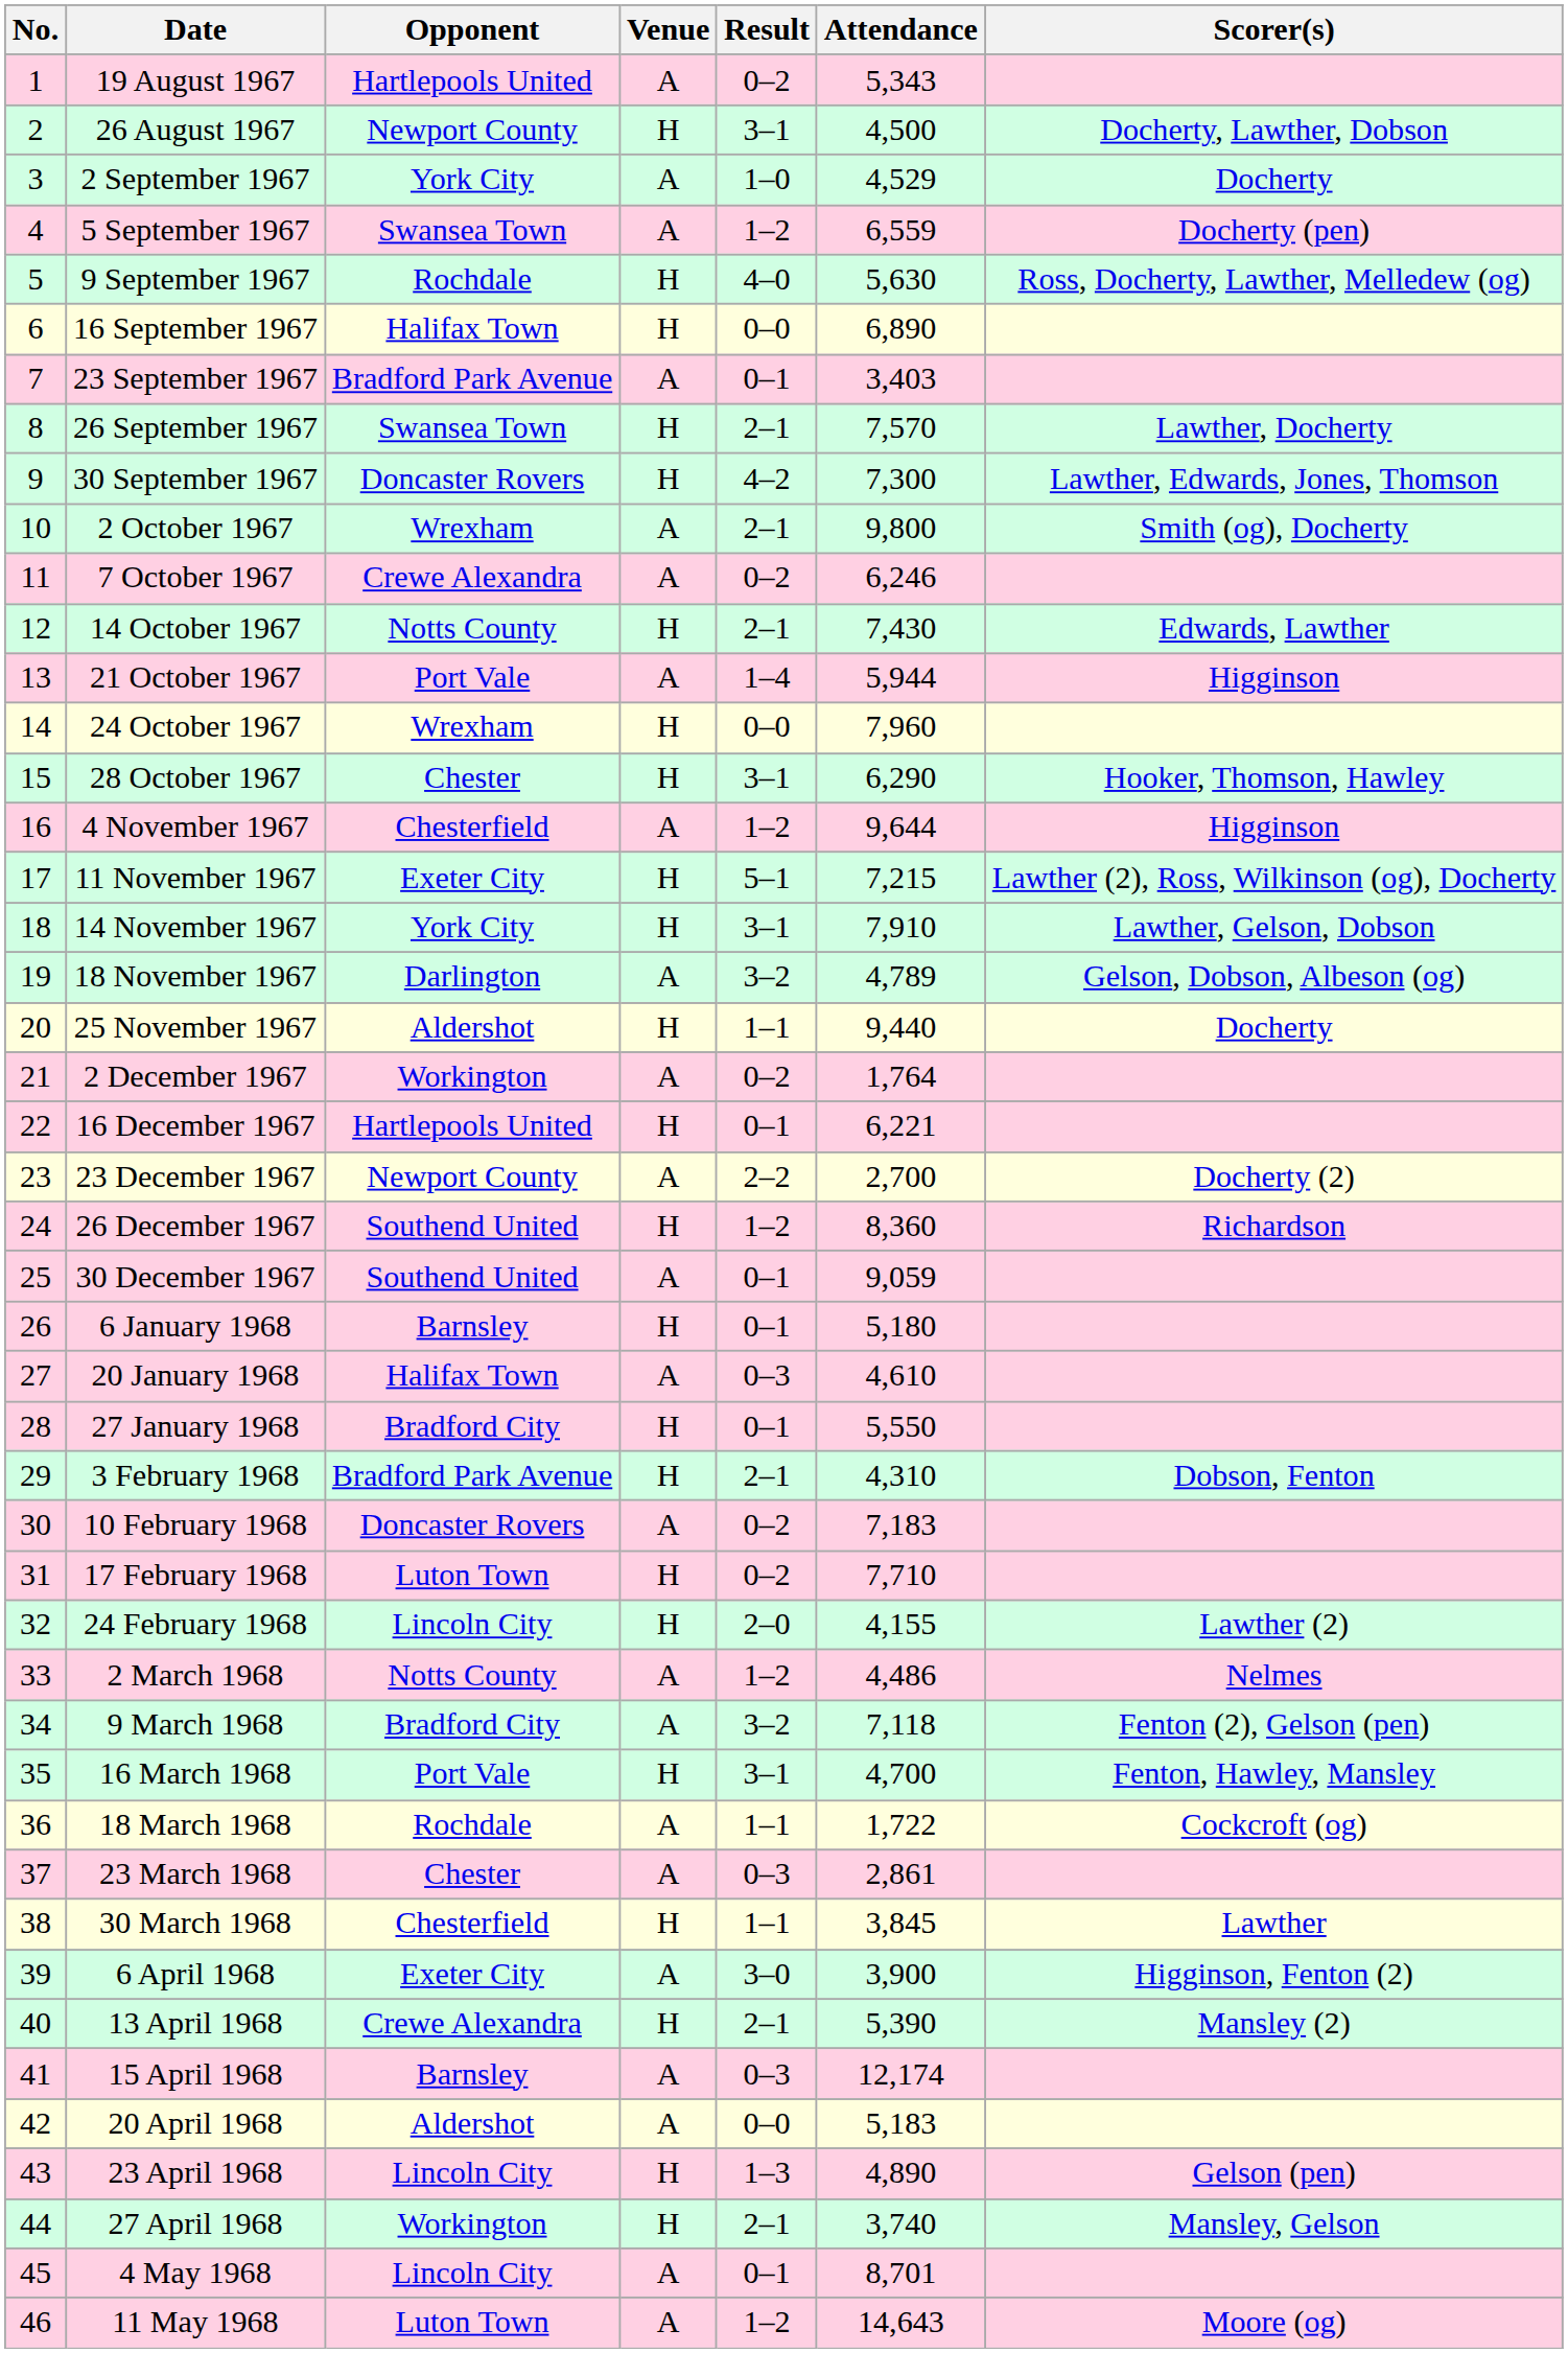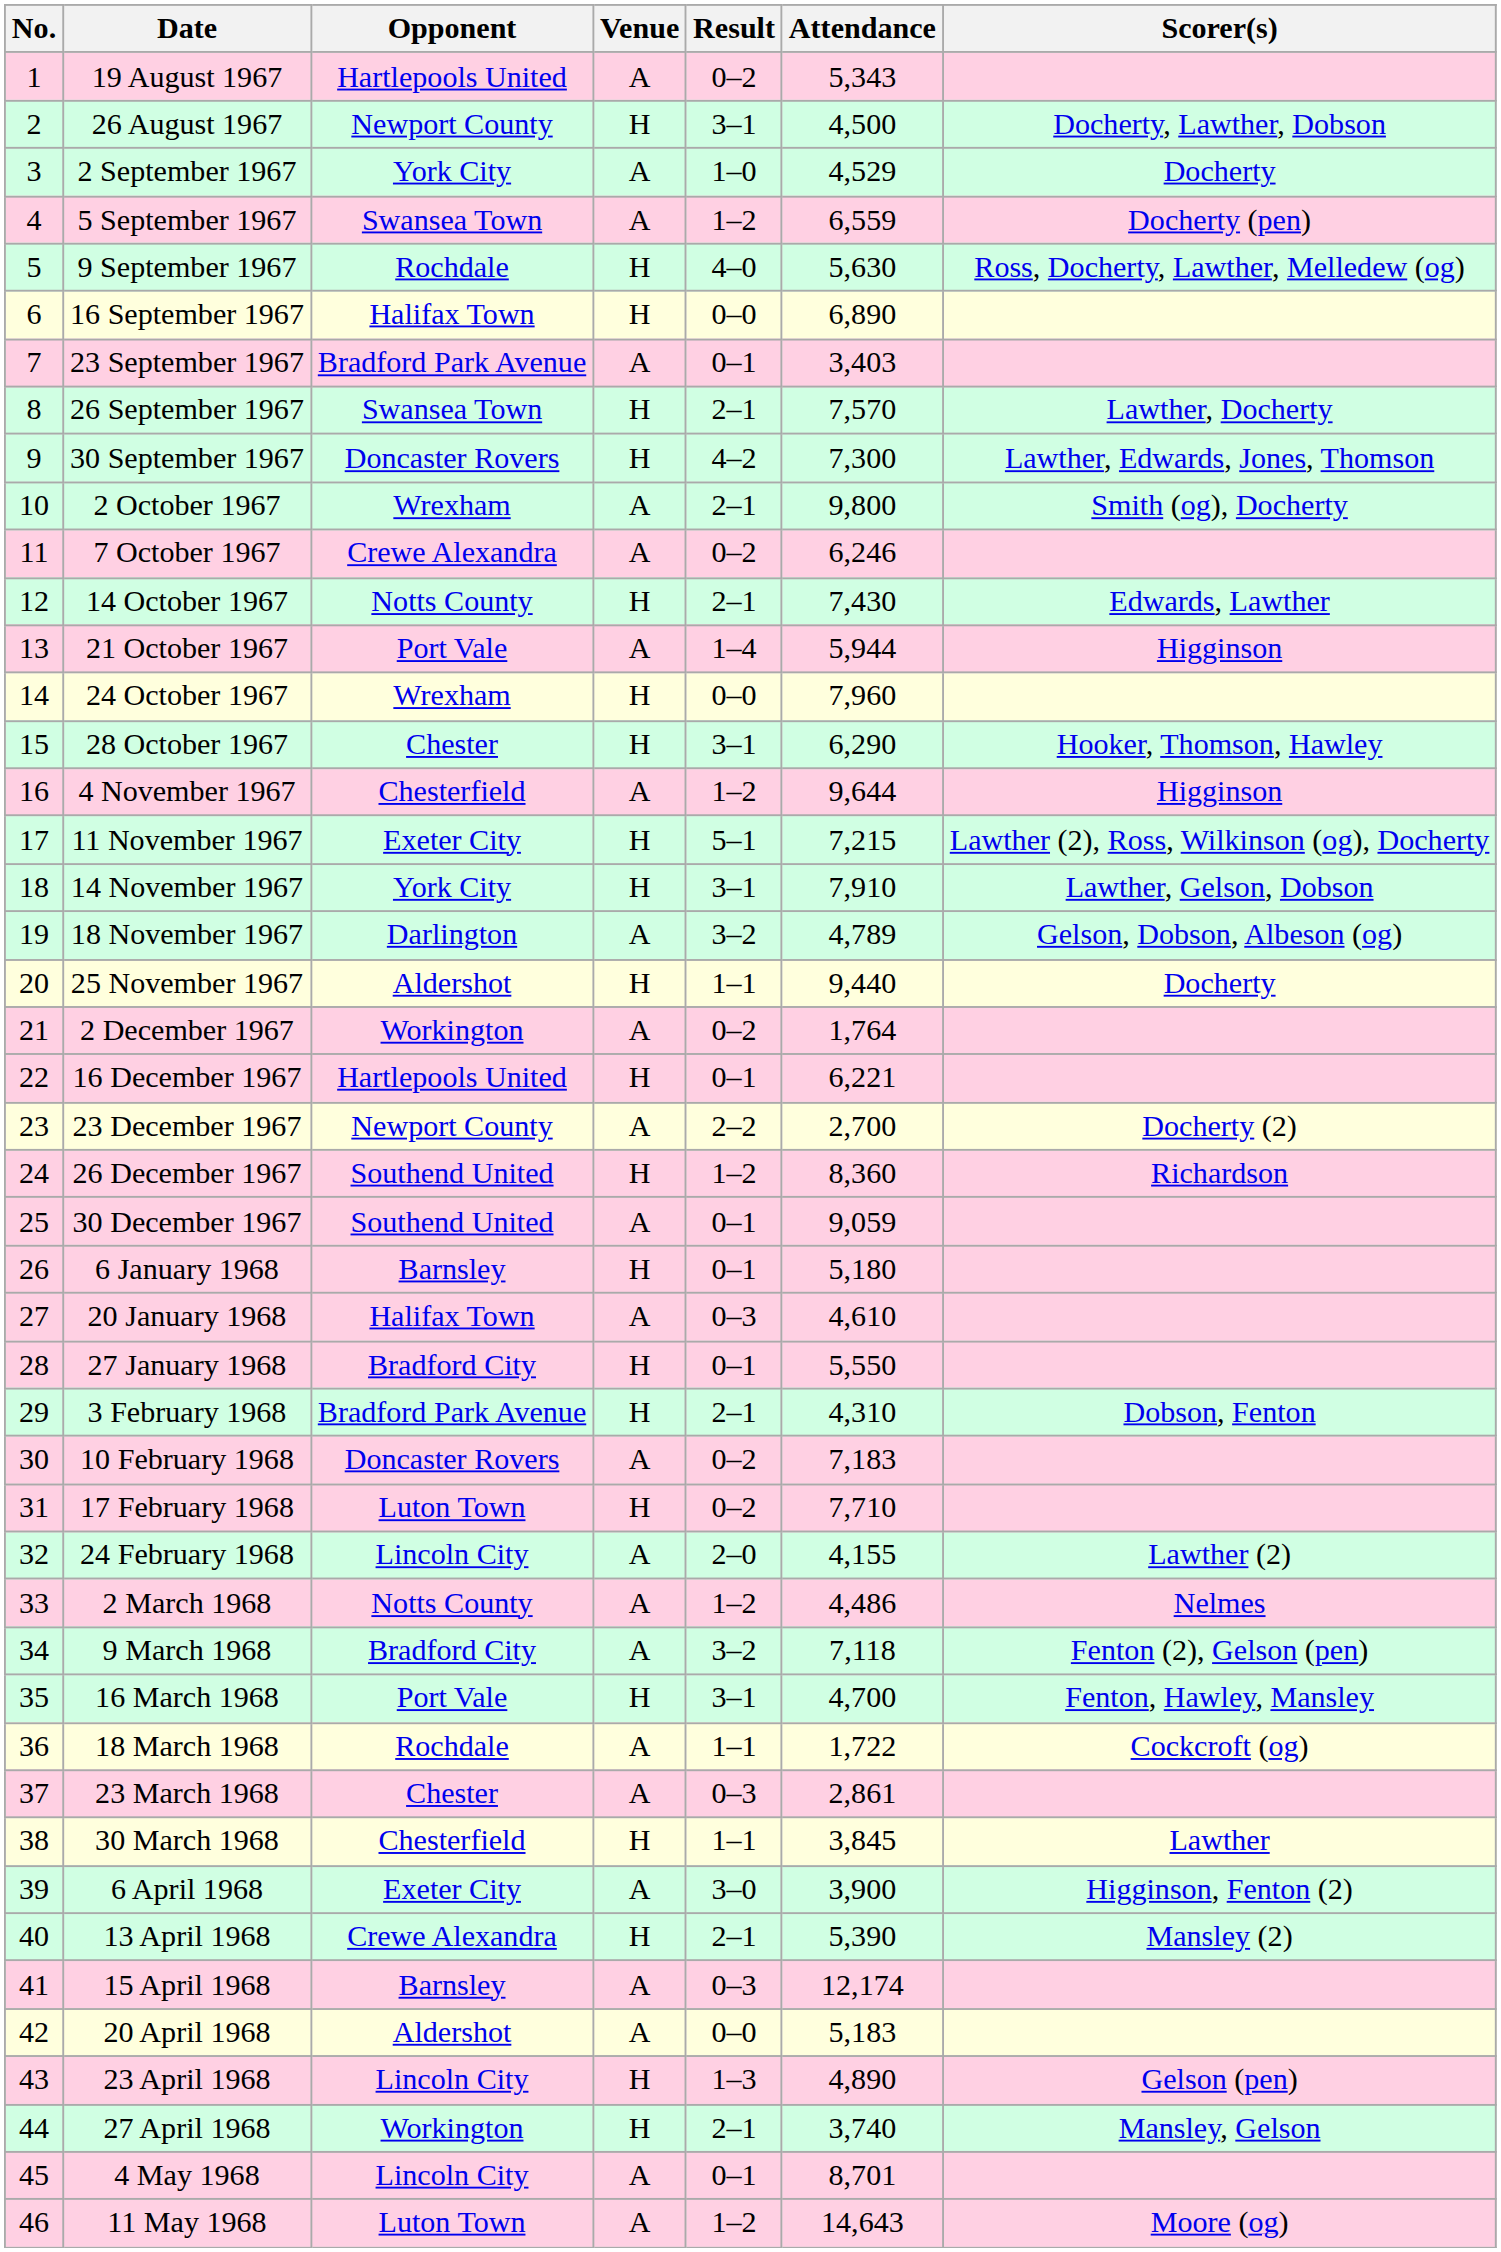 <table class="wikitable sortable" style="text-align:center;">
 <tr>
 <th>No.</th>
 <th>Date</th>
 <th>Opponent</th>
 <th>Venue</th>
 <th>Result</th>
 <th>Attendance</th>
 <th>Scorer(s)</th>
 </tr>
 <tr style="background:#ffd0e3;">
 <td>1</td>
 <td>19 August 1967</td>
 <td><a href='#'>Hartlepools United</a></td>
 <td>A</td>
 <td>0–2</td>
 <td>5,343</td>
 <td></td>
 </tr>
 <tr style="background:#d0ffe3;">
 <td>2</td>
 <td>26 August 1967</td>
 <td><a href='#'>Newport County</a></td>
 <td>H</td>
 <td>3–1</td>
 <td>4,500</td>
 <td><a href='#'>Docherty</a>, <a href='#'>Lawther</a>, <a href='#'>Dobson</a></td>
 </tr>
 <tr style="background:#d0ffe3;">
 <td>3</td>
 <td>2 September 1967</td>
 <td><a href='#'>York City</a></td>
 <td>A</td>
 <td>1–0</td>
 <td>4,529</td>
 <td><a href='#'>Docherty</a></td>
 </tr>
 <tr style="background:#ffd0e3;">
 <td>4</td>
 <td>5 September 1967</td>
 <td><a href='#'>Swansea Town</a></td>
 <td>A</td>
 <td>1–2</td>
 <td>6,559</td>
 <td><a href='#'>Docherty</a> (<a href='#'>pen</a>)</td>
 </tr>
 <tr style="background:#d0ffe3;">
 <td>5</td>
 <td>9 September 1967</td>
 <td><a href='#'>Rochdale</a></td>
 <td>H</td>
 <td>4–0</td>
 <td>5,630</td>
 <td><a href='#'>Ross</a>, <a href='#'>Docherty</a>, <a href='#'>Lawther</a>, <a href='#'>Melledew</a> (<a href='#'>og</a>)</td>
 </tr>
 <tr style="background:#ffd;">
 <td>6</td>
 <td>16 September 1967</td>
 <td><a href='#'>Halifax Town</a></td>
 <td>H</td>
 <td>0–0</td>
 <td>6,890</td>
 <td></td>
 </tr>
 <tr style="background:#ffd0e3;">
 <td>7</td>
 <td>23 September 1967</td>
 <td><a href='#'>Bradford Park Avenue</a></td>
 <td>A</td>
 <td>0–1</td>
 <td>3,403</td>
 <td></td>
 </tr>
 <tr style="background:#d0ffe3;">
 <td>8</td>
 <td>26 September 1967</td>
 <td><a href='#'>Swansea Town</a></td>
 <td>H</td>
 <td>2–1</td>
 <td>7,570</td>
 <td><a href='#'>Lawther</a>, <a href='#'>Docherty</a></td>
 </tr>
 <tr style="background:#d0ffe3;">
 <td>9</td>
 <td>30 September 1967</td>
 <td><a href='#'>Doncaster Rovers</a></td>
 <td>H</td>
 <td>4–2</td>
 <td>7,300</td>
 <td><a href='#'>Lawther</a>, <a href='#'>Edwards</a>, <a href='#'>Jones</a>, <a href='#'>Thomson</a></td>
 </tr>
 <tr style="background:#d0ffe3;">
 <td>10</td>
 <td>2 October 1967</td>
 <td><a href='#'>Wrexham</a></td>
 <td>A</td>
 <td>2–1</td>
 <td>9,800</td>
 <td><a href='#'>Smith</a> (<a href='#'>og</a>), <a href='#'>Docherty</a></td>
 </tr>
 <tr style="background:#ffd0e3;">
 <td>11</td>
 <td>7 October 1967</td>
 <td><a href='#'>Crewe Alexandra</a></td>
 <td>A</td>
 <td>0–2</td>
 <td>6,246</td>
 <td></td>
 </tr>
 <tr style="background:#d0ffe3;">
 <td>12</td>
 <td>14 October 1967</td>
 <td><a href='#'>Notts County</a></td>
 <td>H</td>
 <td>2–1</td>
 <td>7,430</td>
 <td><a href='#'>Edwards</a>, <a href='#'>Lawther</a></td>
 </tr>
 <tr style="background:#ffd0e3;">
 <td>13</td>
 <td>21 October 1967</td>
 <td><a href='#'>Port Vale</a></td>
 <td>A</td>
 <td>1–4</td>
 <td>5,944</td>
 <td><a href='#'>Higginson</a></td>
 </tr>
 <tr style="background:#ffd;">
 <td>14</td>
 <td>24 October 1967</td>
 <td><a href='#'>Wrexham</a></td>
 <td>H</td>
 <td>0–0</td>
 <td>7,960</td>
 <td></td>
 </tr>
 <tr style="background:#d0ffe3;">
 <td>15</td>
 <td>28 October 1967</td>
 <td><a href='#'>Chester</a></td>
 <td>H</td>
 <td>3–1</td>
 <td>6,290</td>
 <td><a href='#'>Hooker</a>, <a href='#'>Thomson</a>, <a href='#'>Hawley</a></td>
 </tr>
 <tr style="background:#ffd0e3;">
 <td>16</td>
 <td>4 November 1967</td>
 <td><a href='#'>Chesterfield</a></td>
 <td>A</td>
 <td>1–2</td>
 <td>9,644</td>
 <td><a href='#'>Higginson</a></td>
 </tr>
 <tr style="background:#d0ffe3;">
 <td>17</td>
 <td>11 November 1967</td>
 <td><a href='#'>Exeter City</a></td>
 <td>H</td>
 <td>5–1</td>
 <td>7,215</td>
 <td><a href='#'>Lawther</a> (2), <a href='#'>Ross</a>, <a href='#'>Wilkinson</a> (<a href='#'>og</a>), <a href='#'>Docherty</a></td>
 </tr>
 <tr style="background:#d0ffe3;">
 <td>18</td>
 <td>14 November 1967</td>
 <td><a href='#'>York City</a></td>
 <td>H</td>
 <td>3–1</td>
 <td>7,910</td>
 <td><a href='#'>Lawther</a>, <a href='#'>Gelson</a>, <a href='#'>Dobson</a></td>
 </tr>
 <tr style="background:#d0ffe3;">
 <td>19</td>
 <td>18 November 1967</td>
 <td><a href='#'>Darlington</a></td>
 <td>A</td>
 <td>3–2</td>
 <td>4,789</td>
 <td><a href='#'>Gelson</a>, <a href='#'>Dobson</a>, <a href='#'>Albeson</a> (<a href='#'>og</a>)</td>
 </tr>
 <tr style="background:#ffd;">
 <td>20</td>
 <td>25 November 1967</td>
 <td><a href='#'>Aldershot</a></td>
 <td>H</td>
 <td>1–1</td>
 <td>9,440</td>
 <td><a href='#'>Docherty</a></td>
 </tr>
 <tr style="background:#ffd0e3;">
 <td>21</td>
 <td>2 December 1967</td>
 <td><a href='#'>Workington</a></td>
 <td>A</td>
 <td>0–2</td>
 <td>1,764</td>
 <td></td>
 </tr>
 <tr style="background:#ffd0e3;">
 <td>22</td>
 <td>16 December 1967</td>
 <td><a href='#'>Hartlepools United</a></td>
 <td>H</td>
 <td>0–1</td>
 <td>6,221</td>
 <td></td>
 </tr>
 <tr style="background:#ffd;">
 <td>23</td>
 <td>23 December 1967</td>
 <td><a href='#'>Newport County</a></td>
 <td>A</td>
 <td>2–2</td>
 <td>2,700</td>
 <td><a href='#'>Docherty</a> (2)</td>
 </tr>
 <tr style="background:#ffd0e3;">
 <td>24</td>
 <td>26 December 1967</td>
 <td><a href='#'>Southend United</a></td>
 <td>H</td>
 <td>1–2</td>
 <td>8,360</td>
 <td><a href='#'>Richardson</a></td>
 </tr>
 <tr style="background:#ffd0e3;">
 <td>25</td>
 <td>30 December 1967</td>
 <td><a href='#'>Southend United</a></td>
 <td>A</td>
 <td>0–1</td>
 <td>9,059</td>
 <td></td>
 </tr>
 <tr style="background:#ffd0e3;">
 <td>26</td>
 <td>6 January 1968</td>
 <td><a href='#'>Barnsley</a></td>
 <td>H</td>
 <td>0–1</td>
 <td>5,180</td>
 <td></td>
 </tr>
 <tr style="background:#ffd0e3;">
 <td>27</td>
 <td>20 January 1968</td>
 <td><a href='#'>Halifax Town</a></td>
 <td>A</td>
 <td>0–3</td>
 <td>4,610</td>
 <td></td>
 </tr>
 <tr style="background:#ffd0e3;">
 <td>28</td>
 <td>27 January 1968</td>
 <td><a href='#'>Bradford City</a></td>
 <td>H</td>
 <td>0–1</td>
 <td>5,550</td>
 <td></td>
 </tr>
 <tr style="background:#d0ffe3;">
 <td>29</td>
 <td>3 February 1968</td>
 <td><a href='#'>Bradford Park Avenue</a></td>
 <td>H</td>
 <td>2–1</td>
 <td>4,310</td>
 <td><a href='#'>Dobson</a>, <a href='#'>Fenton</a></td>
 </tr>
 <tr style="background:#ffd0e3;">
 <td>30</td>
 <td>10 February 1968</td>
 <td><a href='#'>Doncaster Rovers</a></td>
 <td>A</td>
 <td>0–2</td>
 <td>7,183</td>
 <td></td>
 </tr>
 <tr style="background:#ffd0e3;">
 <td>31</td>
 <td>17 February 1968</td>
 <td><a href='#'>Luton Town</a></td>
 <td>H</td>
 <td>0–2</td>
 <td>7,710</td>
 <td></td>
 </tr>
 <tr style="background:#d0ffe3;">
 <td>32</td>
 <td>24 February 1968</td>
 <td><a href='#'>Lincoln City</a></td>
-<td>H</td>
+<td>A</td>
 <td>2–0</td>
 <td>4,155</td>
 <td><a href='#'>Lawther</a> (2)</td>
 </tr>
 <tr style="background:#ffd0e3;">
 <td>33</td>
 <td>2 March 1968</td>
 <td><a href='#'>Notts County</a></td>
 <td>A</td>
 <td>1–2</td>
 <td>4,486</td>
 <td><a href='#'>Nelmes</a></td>
 </tr>
 <tr style="background:#d0ffe3;">
 <td>34</td>
 <td>9 March 1968</td>
 <td><a href='#'>Bradford City</a></td>
 <td>A</td>
 <td>3–2</td>
 <td>7,118</td>
 <td><a href='#'>Fenton</a> (2), <a href='#'>Gelson</a> (<a href='#'>pen</a>)</td>
 </tr>
 <tr style="background:#d0ffe3;">
 <td>35</td>
 <td>16 March 1968</td>
 <td><a href='#'>Port Vale</a></td>
 <td>H</td>
 <td>3–1</td>
 <td>4,700</td>
 <td><a href='#'>Fenton</a>, <a href='#'>Hawley</a>, <a href='#'>Mansley</a></td>
 </tr>
 <tr style="background:#ffd;">
 <td>36</td>
 <td>18 March 1968</td>
 <td><a href='#'>Rochdale</a></td>
 <td>A</td>
 <td>1–1</td>
 <td>1,722</td>
 <td><a href='#'>Cockcroft</a> (<a href='#'>og</a>)</td>
 </tr>
 <tr style="background:#ffd0e3;">
 <td>37</td>
 <td>23 March 1968</td>
 <td><a href='#'>Chester</a></td>
 <td>A</td>
 <td>0–3</td>
 <td>2,861</td>
 <td></td>
 </tr>
 <tr style="background:#ffd;">
 <td>38</td>
 <td>30 March 1968</td>
 <td><a href='#'>Chesterfield</a></td>
 <td>H</td>
 <td>1–1</td>
 <td>3,845</td>
 <td><a href='#'>Lawther</a></td>
 </tr>
 <tr style="background:#d0ffe3;">
 <td>39</td>
 <td>6 April 1968</td>
 <td><a href='#'>Exeter City</a></td>
 <td>A</td>
 <td>3–0</td>
 <td>3,900</td>
 <td><a href='#'>Higginson</a>, <a href='#'>Fenton</a> (2)</td>
 </tr>
 <tr style="background:#d0ffe3;">
 <td>40</td>
 <td>13 April 1968</td>
 <td><a href='#'>Crewe Alexandra</a></td>
 <td>H</td>
 <td>2–1</td>
 <td>5,390</td>
 <td><a href='#'>Mansley</a> (2)</td>
 </tr>
 <tr style="background:#ffd0e3;">
 <td>41</td>
 <td>15 April 1968</td>
 <td><a href='#'>Barnsley</a></td>
 <td>A</td>
 <td>0–3</td>
 <td>12,174</td>
 <td></td>
 </tr>
 <tr style="background:#ffd;">
 <td>42</td>
 <td>20 April 1968</td>
 <td><a href='#'>Aldershot</a></td>
 <td>A</td>
 <td>0–0</td>
 <td>5,183</td>
 <td></td>
 </tr>
 <tr style="background:#ffd0e3;">
 <td>43</td>
 <td>23 April 1968</td>
 <td><a href='#'>Lincoln City</a></td>
 <td>H</td>
 <td>1–3</td>
 <td>4,890</td>
 <td><a href='#'>Gelson</a> (<a href='#'>pen</a>)</td>
 </tr>
 <tr style="background:#d0ffe3;">
 <td>44</td>
 <td>27 April 1968</td>
 <td><a href='#'>Workington</a></td>
 <td>H</td>
 <td>2–1</td>
 <td>3,740</td>
 <td><a href='#'>Mansley</a>, <a href='#'>Gelson</a></td>
 </tr>
 <tr style="background:#ffd0e3;">
 <td>45</td>
 <td>4 May 1968</td>
 <td><a href='#'>Lincoln City</a></td>
 <td>A</td>
 <td>0–1</td>
 <td>8,701</td>
 <td></td>
 </tr>
 <tr style="background:#ffd0e3;">
 <td>46</td>
 <td>11 May 1968</td>
 <td><a href='#'>Luton Town</a></td>
 <td>A</td>
 <td>1–2</td>
 <td>14,643</td>
 <td><a href='#'>Moore</a> (<a href='#'>og</a>)</td>
 </tr>
 </table>
